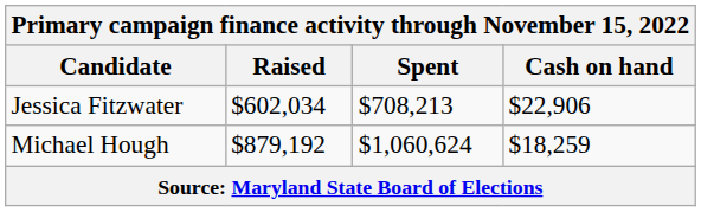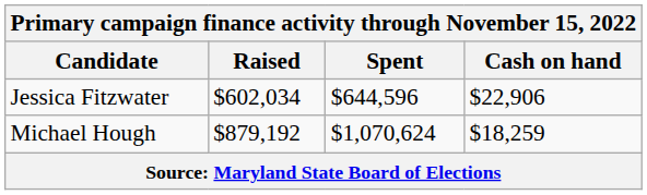 <table class="wikitable sortable">
 <tr>
 <th colspan="4">Primary campaign finance activity through November 15, 2022</th>
 </tr>
 <tr>
 <th>Candidate</th>
 <th>Raised</th>
 <th>Spent</th>
 <th>Cash on hand</th>
 </tr>
 <tr>
 <td>Jessica Fitzwater</td>
 <td>$602,034</td>
-<td>$708,213</td>
+<td>$644,596</td>
 <td>$22,906</td>
 </tr>
 <tr>
 <td>Michael Hough</td>
 <td>$879,192</td>
-<td>$1,060,624</td>
+<td>$1,070,624</td>
 <td>$18,259</td>
 </tr>
 <tr>
 <th colspan="4"><small>Source: <a href='#'>Maryland State Board of Elections</a></small></th>
 </tr>
 </table>
